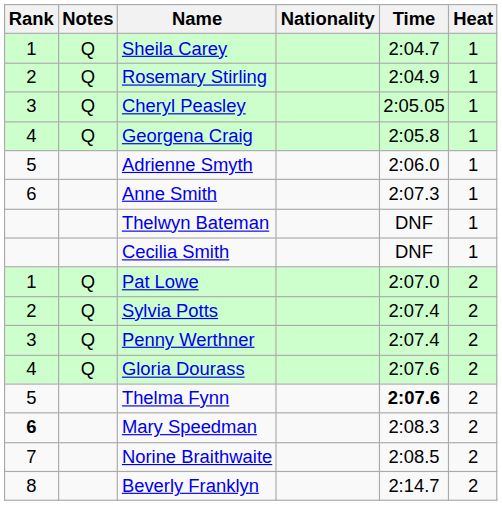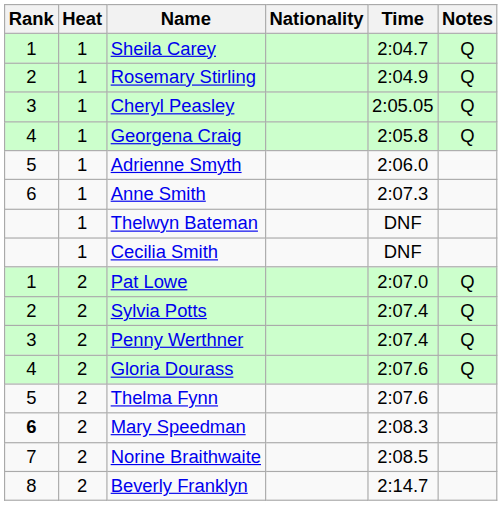 <table class="wikitable sortable" style="text-align:center;">
 <tr>
 <th scope=col>Rank</th>
-<th scope=col>Notes</th>
+<th scope=col>Heat</th>
 <th scope=col>Name</th>
 <th scope=col>Nationality</th>
 <th scope=col>Time</th>
-<th scope=col>Heat</th>
+<th scope=col>Notes</th>
 </tr>
 <tr style="background-color: #ccffcc;">
 <td>1</td>
-<td>Q</td>
+<td>1</td>
 <td style="text-align:left;"><a href='#'>Sheila Carey</a></td>
 <td style="text-align:left;"></td>
 <td>2:04.7</td>
-<td>1</td>
+<td>Q</td>
 </tr>
 <tr style="background-color: #ccffcc;">
 <td>2</td>
-<td>Q</td>
+<td>1</td>
 <td style="text-align:left;"><a href='#'>Rosemary Stirling</a></td>
 <td style="text-align:left;"></td>
 <td>2:04.9</td>
-<td>1</td>
+<td>Q</td>
 </tr>
 <tr style="background-color: #ccffcc;">
 <td>3</td>
-<td>Q</td>
+<td>1</td>
 <td style="text-align:left;"><a href='#'>Cheryl Peasley</a></td>
 <td style="text-align:left;"></td>
 <td>2:05.05</td>
-<td>1</td>
+<td>Q</td>
 </tr>
 <tr style="background-color: #ccffcc;">
 <td>4</td>
-<td>Q</td>
+<td>1</td>
 <td style="text-align:left;"><a href='#'>Georgena Craig</a></td>
 <td style="text-align:left;"></td>
 <td>2:05.8</td>
-<td>1</td>
+<td>Q</td>
 </tr>
 <tr>
 <td>5</td>
-<td></td>
+<td>1</td>
 <td style="text-align:left;"><a href='#'>Adrienne Smyth</a></td>
 <td style="text-align:left;"></td>
 <td>2:06.0</td>
-<td>1</td>
+<td></td>
 </tr>
 <tr>
 <td>6</td>
-<td></td>
+<td>1</td>
 <td style="text-align:left;"><a href='#'>Anne Smith</a></td>
 <td style="text-align:left;"></td>
 <td>2:07.3</td>
-<td>1</td>
+<td></td>
 </tr>
 <tr>
 <td data-sort-value="7"></td>
-<td></td>
+<td>1</td>
 <td style="text-align:left;"><a href='#'>Thelwyn Bateman</a></td>
 <td style="text-align:left;"></td>
 <td data-sort-value="9:99.9">DNF</td>
-<td>1</td>
+<td></td>
 </tr>
 <tr>
 <td data-sort-value="7"></td>
-<td></td>
+<td>1</td>
 <td style="text-align:left;"><a href='#'>Cecilia Smith</a></td>
 <td style="text-align:left;"></td>
 <td data-sort-value="9:99.9">DNF</td>
-<td>1</td>
+<td></td>
 </tr>
 <tr style="background-color: #ccffcc;">
 <td>1</td>
-<td>Q</td>
+<td>2</td>
 <td style="text-align:left;"><a href='#'>Pat Lowe</a></td>
 <td style="text-align:left;"></td>
 <td>2:07.0</td>
-<td>2</td>
+<td>Q</td>
 </tr>
 <tr style="background-color: #ccffcc;">
 <td>2</td>
-<td>Q</td>
+<td>2</td>
 <td style="text-align:left;"><a href='#'>Sylvia Potts</a></td>
 <td style="text-align:left;"></td>
 <td>2:07.4</td>
-<td>2</td>
+<td>Q</td>
 </tr>
 <tr style="background-color: #ccffcc;">
 <td>3</td>
-<td>Q</td>
+<td>2</td>
 <td style="text-align:left;"><a href='#'>Penny Werthner</a></td>
 <td style="text-align:left;"></td>
 <td>2:07.4</td>
-<td>2</td>
+<td>Q</td>
 </tr>
 <tr style="background-color: #ccffcc;">
 <td>4</td>
-<td>Q</td>
+<td>2</td>
 <td style="text-align:left;"><a href='#'>Gloria Dourass</a></td>
 <td style="text-align:left;"></td>
 <td>2:07.6</td>
-<td>2</td>
+<td>Q</td>
 </tr>
 <tr>
 <td>5</td>
-<td></td>
+<td>2</td>
 <td style="text-align:left;"><a href='#'>Thelma Fynn</a></td>
 <td style="text-align:left;"></td>
-<td><strong>2:07.6</strong></td>
-<td>2</td>
+<td>2:07.6</td>
+<td></td>
 </tr>
 <tr>
 <td><strong>6</strong></td>
-<td></td>
+<td>2</td>
 <td style="text-align:left;"><a href='#'>Mary Speedman</a></td>
 <td style="text-align:left;"></td>
 <td>2:08.3</td>
-<td>2</td>
+<td></td>
 </tr>
 <tr>
 <td>7</td>
-<td></td>
+<td>2</td>
 <td style="text-align:left;"><a href='#'>Norine Braithwaite</a></td>
 <td style="text-align:left;"></td>
 <td>2:08.5</td>
-<td>2</td>
+<td></td>
 </tr>
 <tr>
 <td>8</td>
-<td></td>
+<td>2</td>
 <td style="text-align:left;"><a href='#'>Beverly Franklyn</a></td>
 <td style="text-align:left;"></td>
 <td>2:14.7</td>
-<td>2</td>
+<td></td>
 </tr>
 </table>
